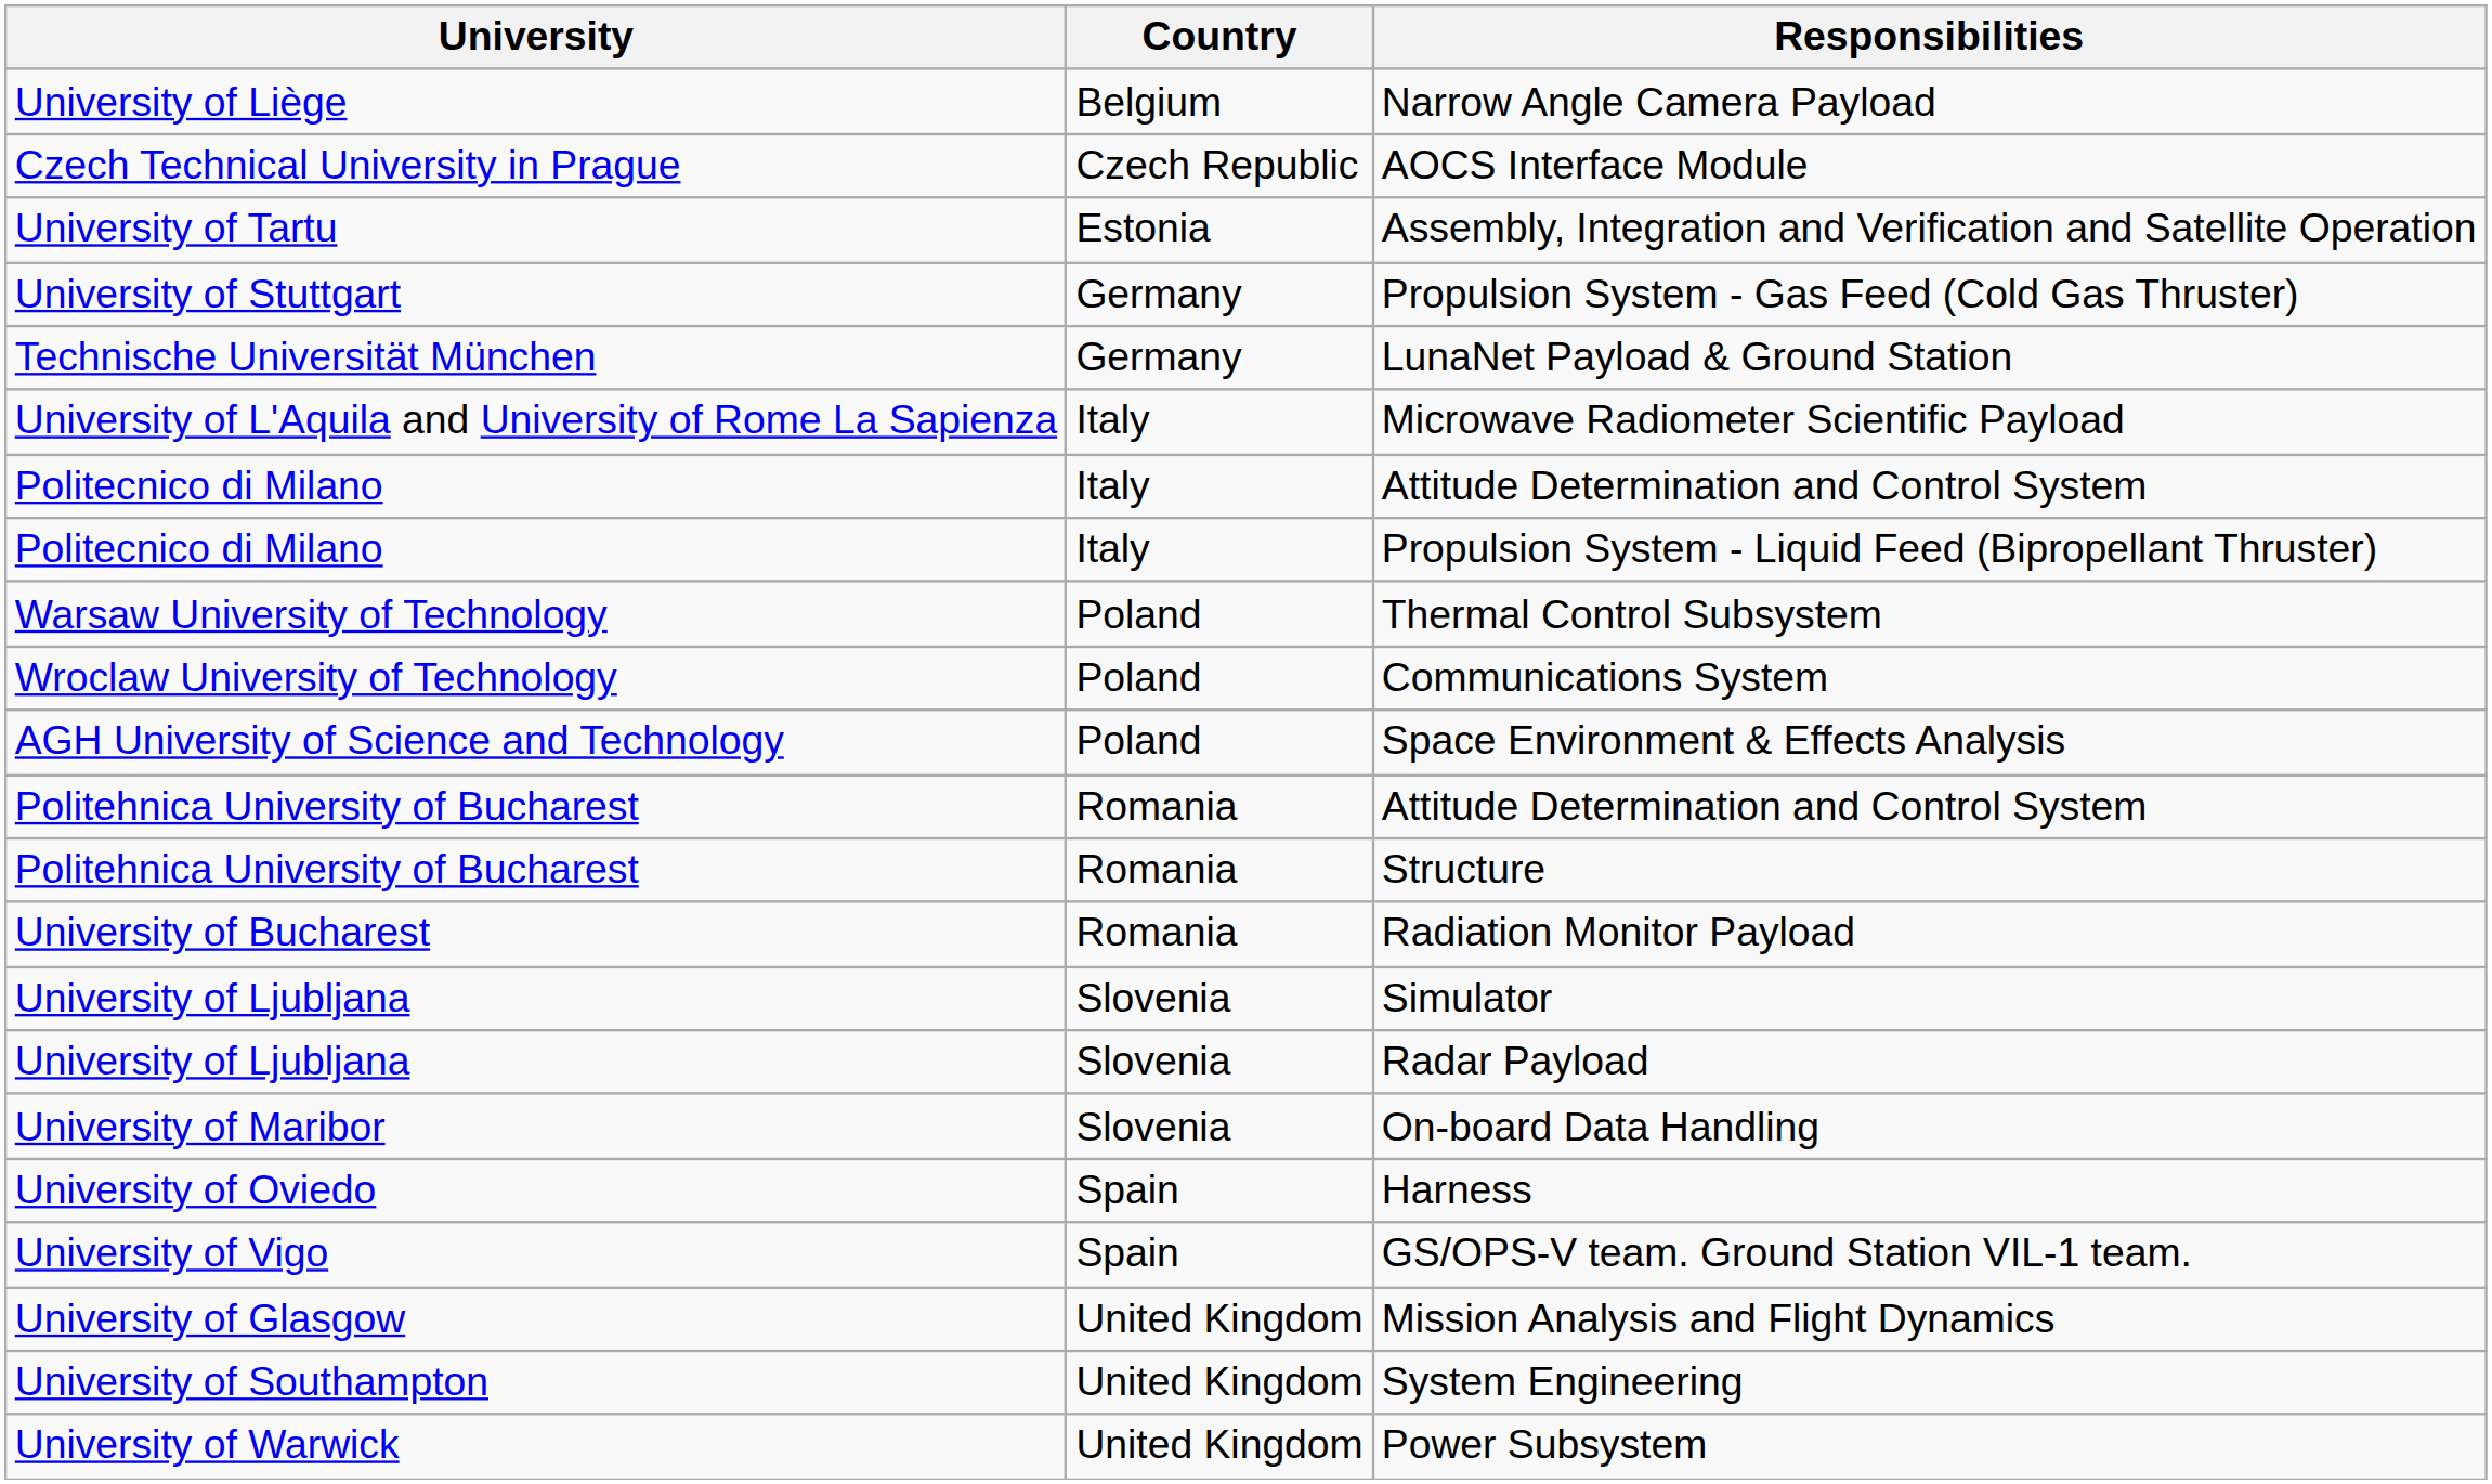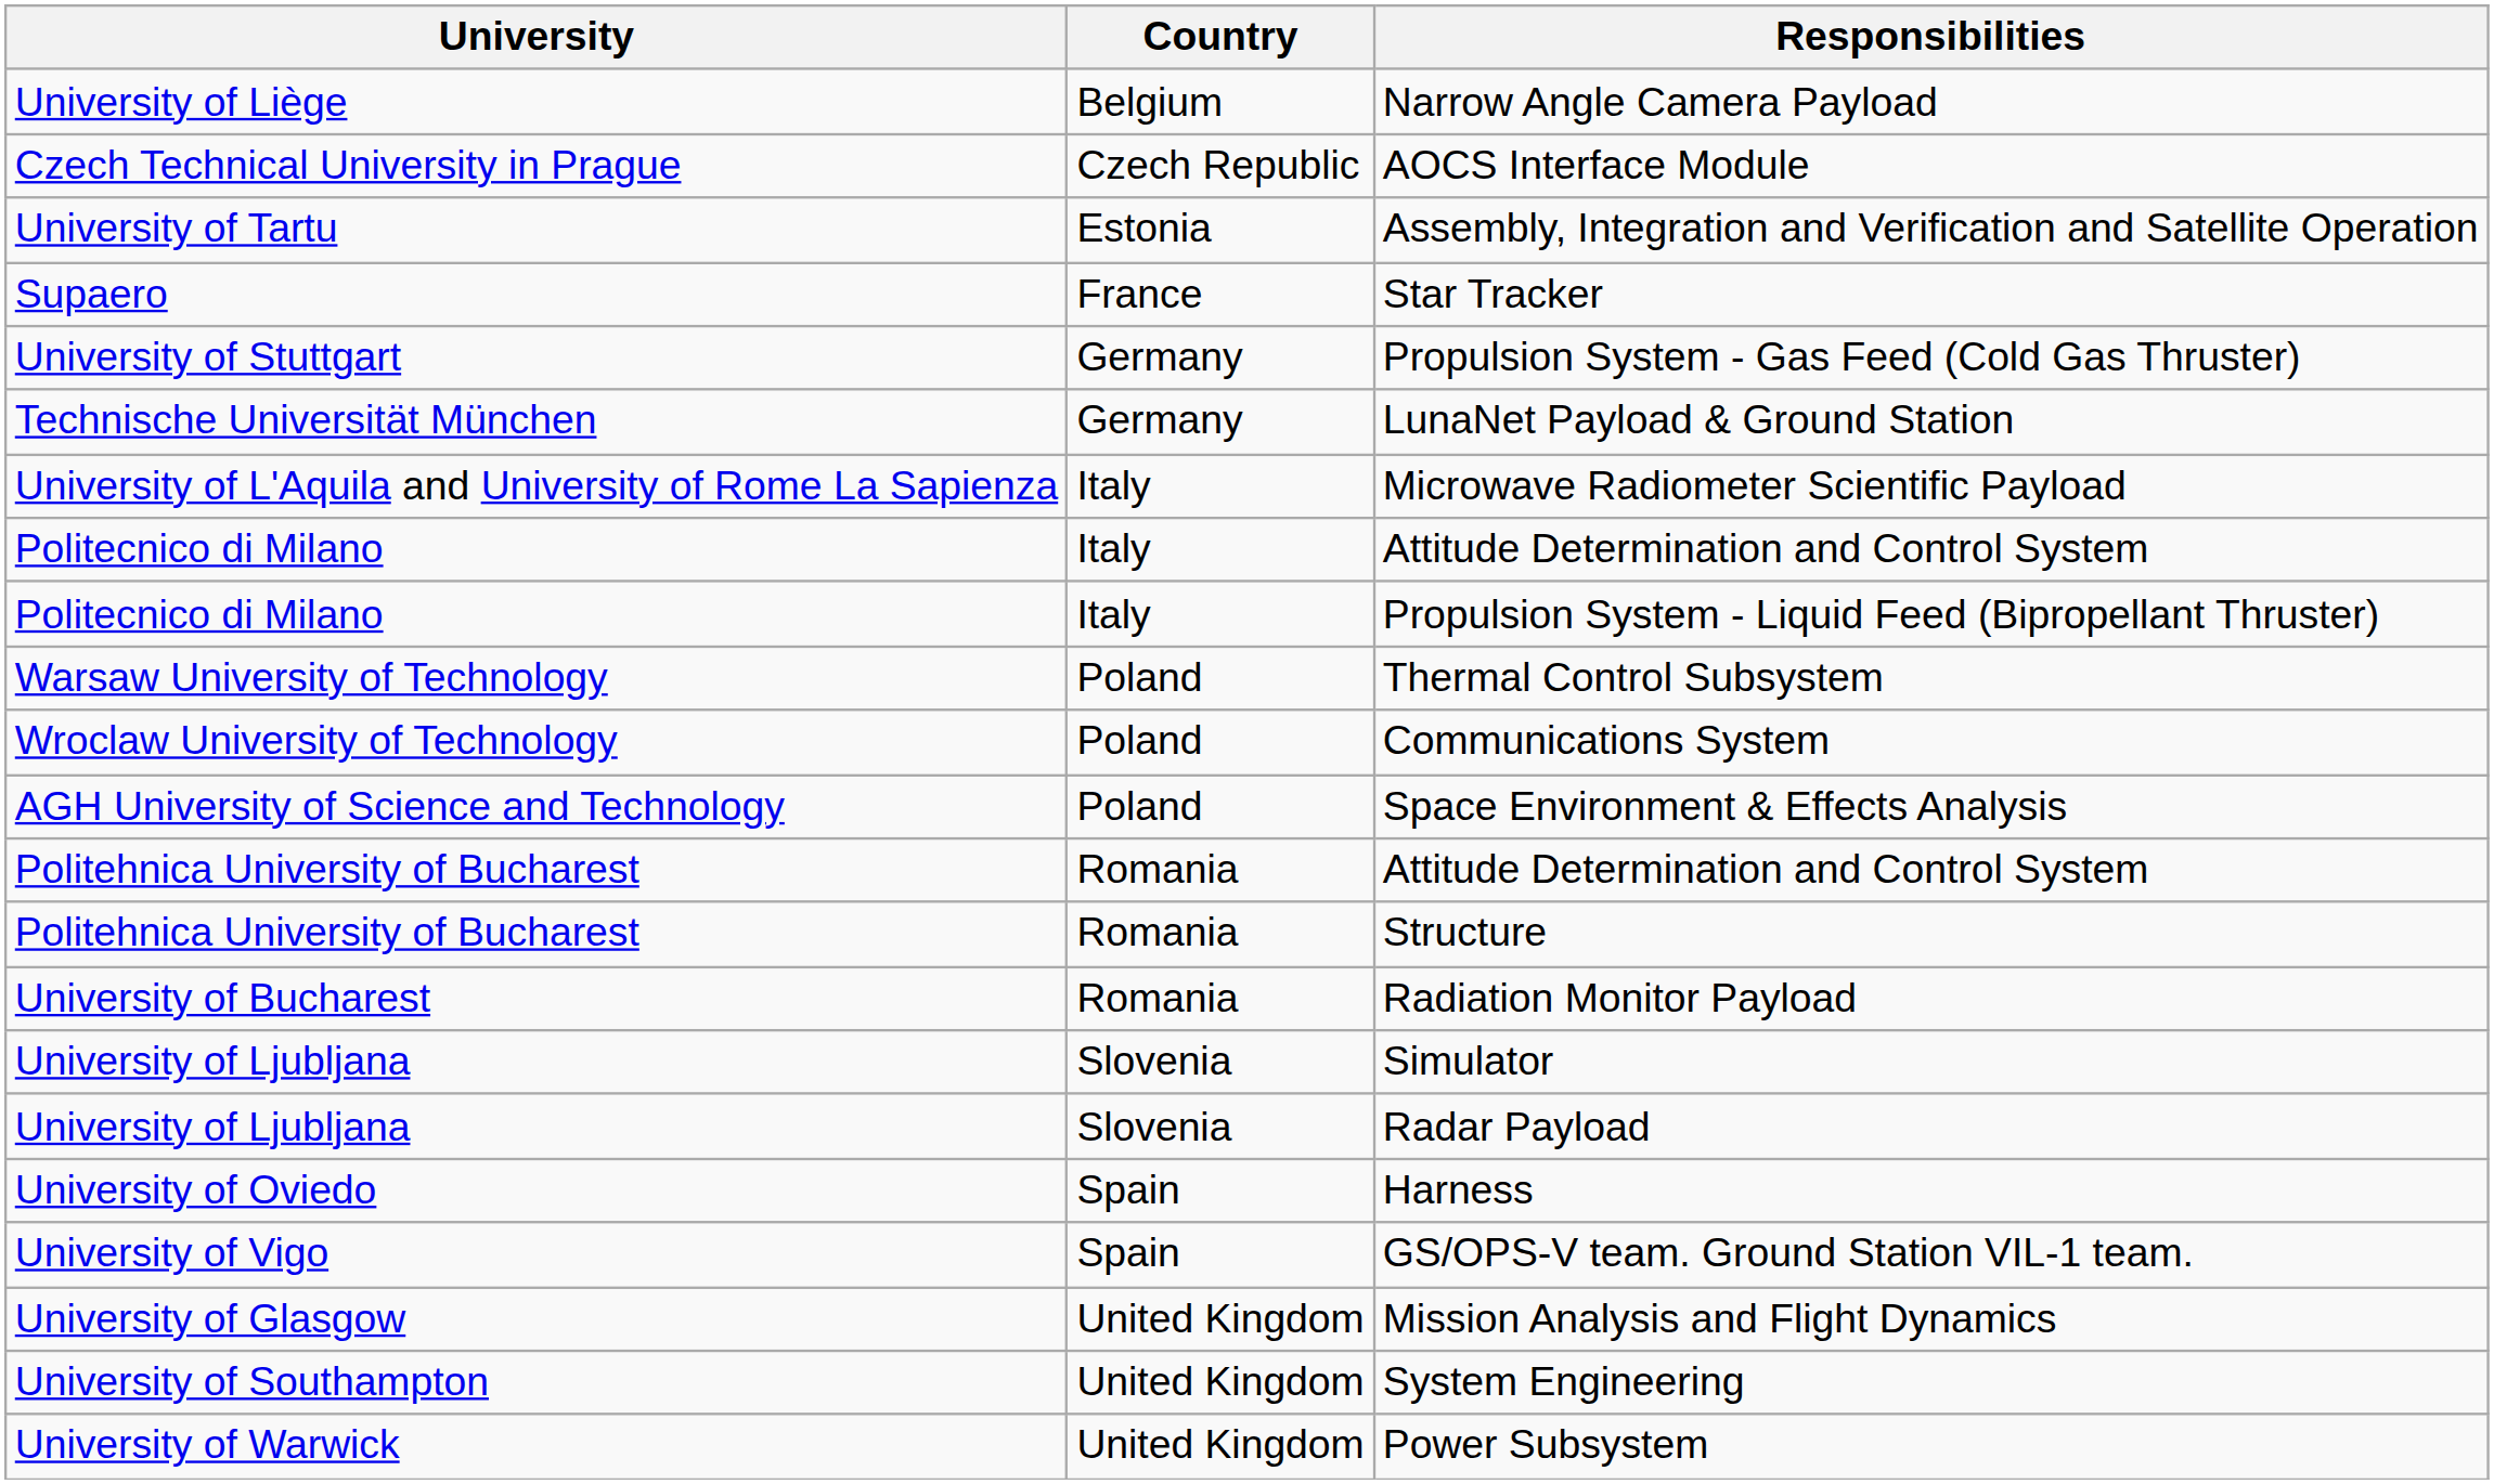 <table class="wikitable">
 <tr>
 <th>University</th>
 <th>Country</th>
 <th>Responsibilities</th>
 </tr>
 <tr>
 <td><a href='#'>University of Liège</a></td>
 <td>Belgium</td>
 <td>Narrow Angle Camera Payload</td>
 </tr>
 <tr>
 <td><a href='#'>Czech Technical University in Prague</a></td>
 <td>Czech Republic</td>
 <td>AOCS Interface Module</td>
 </tr>
 <tr>
 <td><a href='#'>University of Tartu</a></td>
 <td>Estonia</td>
 <td>Assembly, Integration and Verification and Satellite Operation</td>
+</tr>
+<tr>
+<td><a href='#'>Supaero</a></td>
+<td>France</td>
+<td>Star Tracker</td>
 </tr>
 <tr>
 <td><a href='#'>University of Stuttgart</a></td>
 <td>Germany</td>
 <td>Propulsion System - Gas Feed (Cold Gas Thruster)</td>
 </tr>
 <tr>
 <td><a href='#'>Technische Universität München</a></td>
 <td>Germany</td>
 <td>LunaNet Payload & Ground Station</td>
 </tr>
 <tr>
 <td><a href='#'>University of L'Aquila</a> and <a href='#'>University of Rome La Sapienza</a></td>
 <td>Italy</td>
 <td>Microwave Radiometer Scientific Payload</td>
 </tr>
 <tr>
 <td><a href='#'>Politecnico di Milano</a></td>
 <td>Italy</td>
 <td>Attitude Determination and Control System</td>
 </tr>
 <tr>
 <td><a href='#'>Politecnico di Milano</a></td>
 <td>Italy</td>
 <td>Propulsion System - Liquid Feed (Bipropellant Thruster)</td>
 </tr>
 <tr>
 <td><a href='#'>Warsaw University of Technology</a></td>
 <td>Poland</td>
 <td>Thermal Control Subsystem</td>
 </tr>
 <tr>
 <td><a href='#'>Wroclaw University of Technology</a></td>
 <td>Poland</td>
 <td>Communications System</td>
 </tr>
 <tr>
 <td><a href='#'>AGH University of Science and Technology</a></td>
 <td>Poland</td>
 <td>Space Environment & Effects Analysis</td>
 </tr>
 <tr>
 <td><a href='#'>Politehnica University of Bucharest</a></td>
 <td>Romania</td>
 <td>Attitude Determination and Control System</td>
 </tr>
 <tr>
 <td><a href='#'>Politehnica University of Bucharest</a></td>
 <td>Romania</td>
 <td>Structure</td>
 </tr>
 <tr>
 <td><a href='#'>University of Bucharest</a></td>
 <td>Romania</td>
 <td>Radiation Monitor Payload</td>
 </tr>
 <tr>
 <td><a href='#'>University of Ljubljana</a></td>
 <td>Slovenia</td>
 <td>Simulator</td>
 </tr>
 <tr>
 <td><a href='#'>University of Ljubljana</a></td>
 <td>Slovenia</td>
 <td>Radar Payload</td>
 </tr>
 <tr>
-<td><a href='#'>University of Maribor</a></td>
-<td>Slovenia</td>
-<td>On-board Data Handling</td>
-</tr>
-<tr>
 <td><a href='#'>University of Oviedo</a></td>
 <td>Spain</td>
 <td>Harness</td>
 </tr>
 <tr>
 <td><a href='#'>University of Vigo</a></td>
 <td>Spain</td>
 <td>GS/OPS-V team. Ground Station VIL-1 team.</td>
 </tr>
 <tr>
 <td><a href='#'>University of Glasgow</a></td>
 <td>United Kingdom</td>
 <td>Mission Analysis and Flight Dynamics</td>
 </tr>
 <tr>
 <td><a href='#'>University of Southampton</a></td>
 <td>United Kingdom</td>
 <td>System Engineering</td>
 </tr>
 <tr>
 <td><a href='#'>University of Warwick</a></td>
 <td>United Kingdom</td>
 <td>Power Subsystem</td>
 </tr>
 </table>
